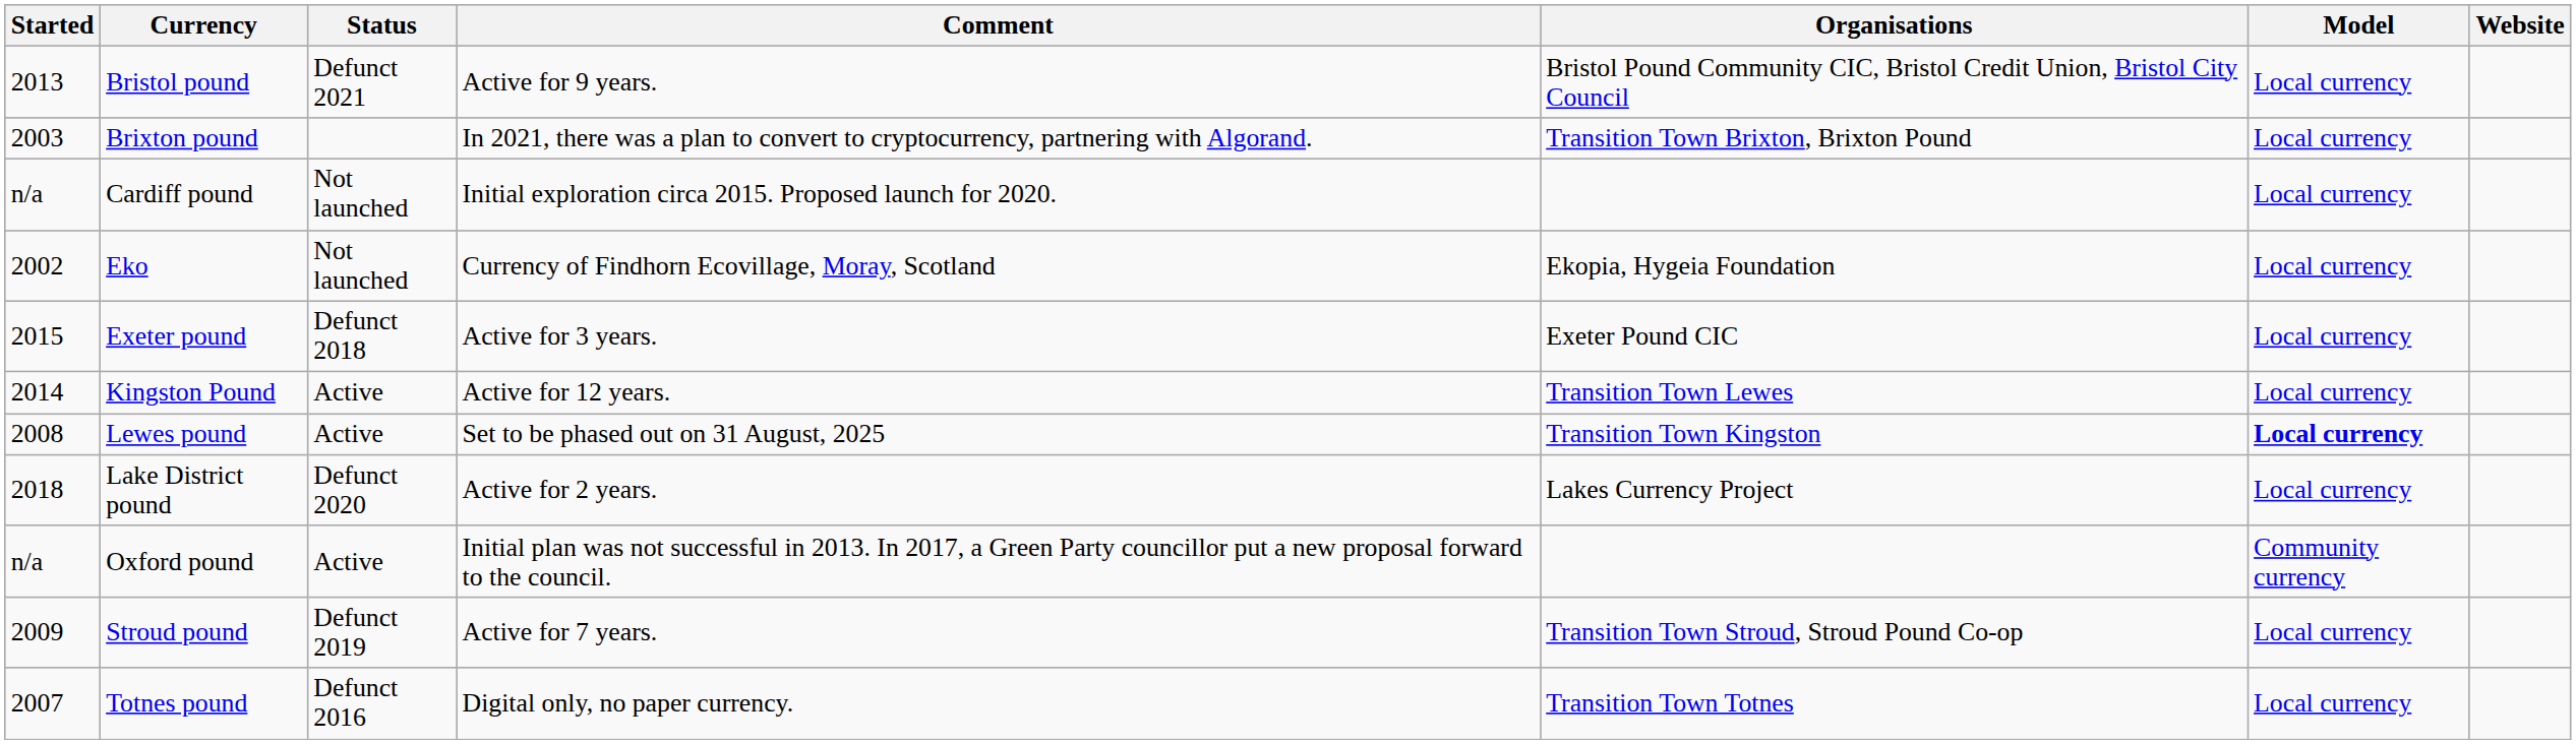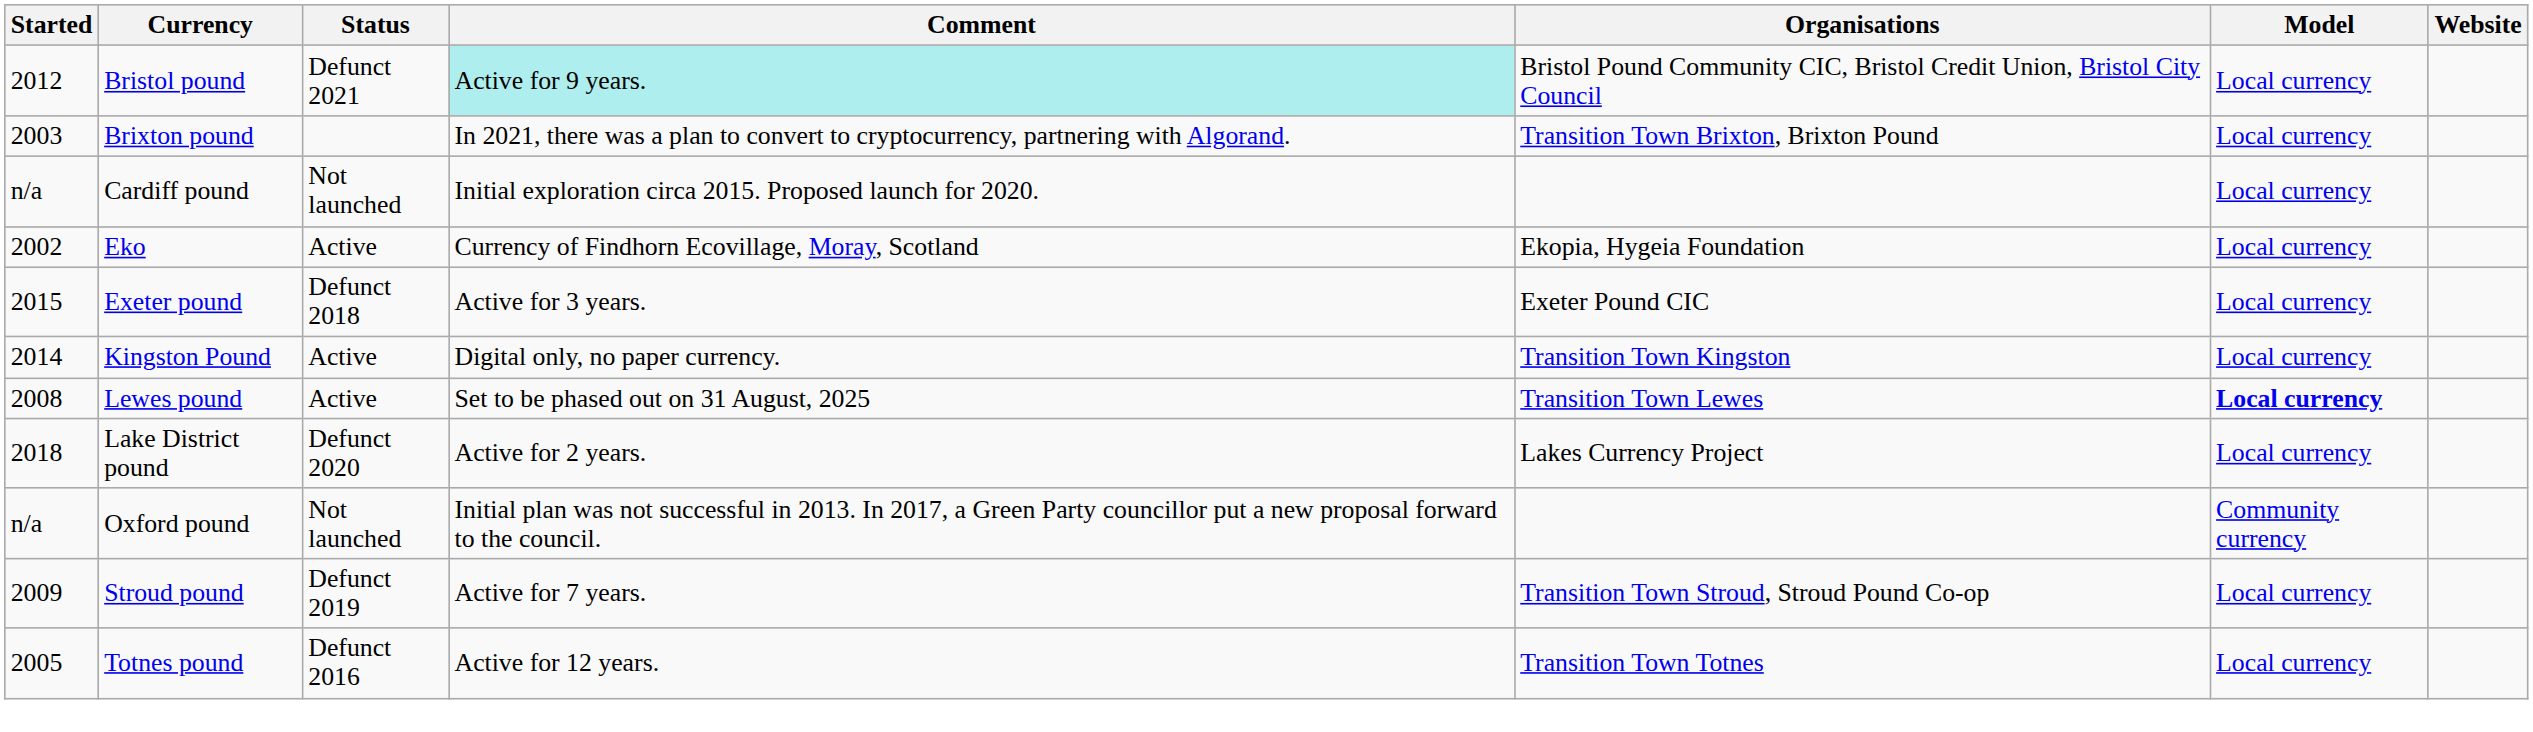 <table class="wikitable sortable">
 <tr>
 <th>Started</th>
 <th>Currency</th>
 <th>Status</th>
 <th>Comment</th>
 <th>Organisations</th>
 <th>Model</th>
 <th>Website</th>
 </tr>
 <tr>
-<td>2013</td>
+<td>2012</td>
 <td><a href='#'>Bristol pound</a></td>
 <td>Defunct 2021</td>
-<td>Active for 9 years.</td>
+<td style="background: paleturquoise;">Active for 9 years.</td>
 <td>Bristol Pound Community CIC,  Bristol Credit Union, <a href='#'>Bristol City Council</a></td>
 <td><a href='#'>Local currency</a></td>
 <td></td>
 </tr>
 <tr>
 <td>2003</td>
 <td><a href='#'>Brixton pound</a></td>
 <td></td>
 <td>In 2021, there was a plan to convert to cryptocurrency, partnering with <a href='#'>Algorand</a>.</td>
 <td><a href='#'>Transition Town Brixton</a>, Brixton Pound</td>
 <td><a href='#'>Local currency</a></td>
 <td></td>
 </tr>
 <tr>
 <td>n/a</td>
 <td>Cardiff pound</td>
 <td>Not launched</td>
 <td>Initial exploration circa 2015. Proposed launch for 2020.</td>
 <td></td>
 <td><a href='#'>Local currency</a></td>
 <td></td>
 </tr>
 <tr>
 <td>2002</td>
 <td><a href='#'>Eko</a></td>
-<td>Not launched</td>
+<td>Active </td>
 <td>Currency of Findhorn Ecovillage, <a href='#'>Moray</a>, Scotland</td>
 <td>Ekopia,  Hygeia Foundation</td>
 <td><a href='#'>Local currency</a></td>
 <td></td>
 </tr>
 <tr>
 <td>2015</td>
 <td><a href='#'>Exeter pound</a></td>
 <td>Defunct 2018</td>
 <td>Active for 3 years.</td>
 <td>Exeter Pound CIC</td>
 <td><a href='#'>Local currency</a></td>
 <td></td>
 </tr>
 <tr>
 <td>2014</td>
 <td><a href='#'>Kingston Pound</a></td>
 <td>Active </td>
-<td>Active for 12 years.</td>
-<td><a href='#'>Transition Town Lewes</a></td>
+<td>Digital only, no paper currency.</td>
+<td><a href='#'>Transition Town Kingston</a></td>
 <td><a href='#'>Local currency</a></td>
 <td></td>
 </tr>
 <tr>
 <td>2008</td>
 <td><a href='#'>Lewes pound</a></td>
 <td>Active </td>
 <td>Set to be phased out on 31 August, 2025</td>
-<td><a href='#'>Transition Town Kingston</a></td>
+<td><a href='#'>Transition Town Lewes</a></td>
 <td><strong><a href='#'>Local currency</a></strong></td>
 <td></td>
 </tr>
 <tr>
 <td>2018</td>
 <td>Lake District pound</td>
 <td>Defunct 2020</td>
 <td>Active for 2 years.</td>
 <td>Lakes Currency Project</td>
 <td><a href='#'>Local currency</a></td>
 <td></td>
 </tr>
 <tr>
 <td>n/a</td>
 <td>Oxford pound</td>
-<td>Active </td>
+<td>Not launched</td>
 <td>Initial plan was not successful in 2013. In 2017, a Green Party councillor put a new proposal forward to the council.</td>
 <td></td>
 <td><a href='#'>Community currency</a></td>
 <td></td>
 </tr>
 <tr>
 <td>2009</td>
 <td><a href='#'>Stroud pound</a></td>
 <td>Defunct 2019</td>
 <td>Active for 7 years.</td>
 <td><a href='#'>Transition Town Stroud</a>, Stroud Pound Co-op</td>
 <td><a href='#'>Local currency</a></td>
 <td></td>
 </tr>
 <tr>
-<td>2007</td>
+<td>2005</td>
 <td><a href='#'>Totnes pound</a></td>
 <td>Defunct 2016</td>
-<td>Digital only, no paper currency.</td>
+<td>Active for 12 years.</td>
 <td><a href='#'>Transition Town Totnes</a></td>
 <td><a href='#'>Local currency</a></td>
 <td></td>
 </tr>
 </table>
